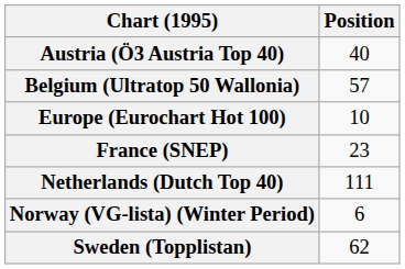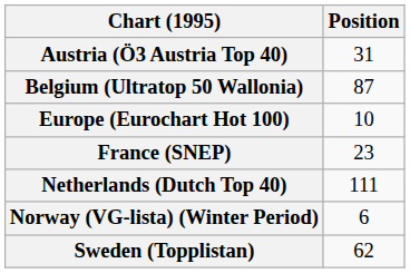 <table class="wikitable plainrowheaders sortable">
 <tr>
 <th>Chart (1995)</th>
 <th>Position</th>
 </tr>
 <tr>
 <th scope="row">Austria (Ö3 Austria Top 40)</th>
-<td align="center">40</td>
+<td align="center">31</td>
 </tr>
 <tr>
 <th scope="row">Belgium (Ultratop 50 Wallonia)</th>
-<td align="center">57</td>
+<td align="center">87</td>
 </tr>
 <tr>
 <th scope="row">Europe (Eurochart Hot 100)</th>
 <td align="center">10</td>
 </tr>
 <tr>
 <th scope="row">France (SNEP)</th>
 <td align="center">23</td>
 </tr>
 <tr>
 <th scope="row">Netherlands (Dutch Top 40)</th>
 <td align="center">111</td>
 </tr>
 <tr>
 <th scope="row">Norway (VG-lista) (Winter Period)</th>
 <td align="center">6</td>
 </tr>
 <tr>
 <th scope="row">Sweden (Topplistan)</th>
 <td align="center">62</td>
 </tr>
 </table>
